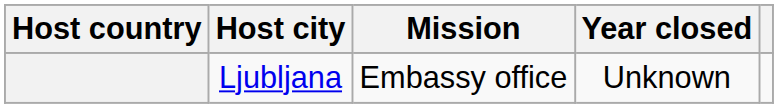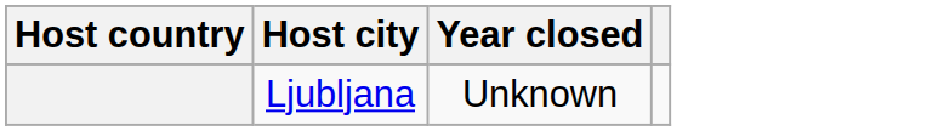 <table class="wikitable plainrowheaders" style="text-align:center;">
 <tr>
 <th scope="col">Host country</th>
 <th scope="col">Host city</th>
-<th scope="col">Mission</th>
 <th scope="col">Year closed</th>
 <th scope="col"></th>
 </tr>
 <tr>
 <th scope="row"></th>
 <td><a href='#'>Ljubljana</a></td>
-<td>Embassy office</td>
 <td>Unknown</td>
 <td></td>
 </tr>
 </table>
